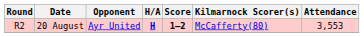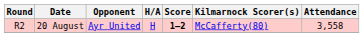 <table class="wikitable" style="text-align:center">
 <tr>
 <th>Round</th>
 <th>Date</th>
 <th>Opponent</th>
 <th>H/A</th>
 <th>Score</th>
 <th>Kilmarnock Scorer(s)</th>
 <th>Attendance</th>
 </tr>
 <tr bgcolor=#FFCCCC>
 <td>R2</td>
 <td align=left>20 August</td>
 <td align=left><a href='#'>Ayr United</a></td>
-<td><strong><a href='#'>H</a></strong></td>
+<td><a href='#'>H</a></td>
 <td><strong>1–2</strong></td>
 <td align=left><a href='#'>McCafferty(80)</a></td>
-<td>3,553</td>
+<td>3,558</td>
 </tr>
 <tr>
 </tr>
 </table>
